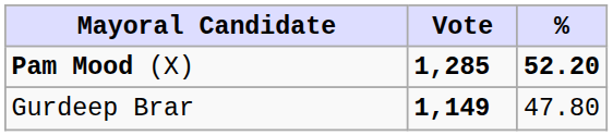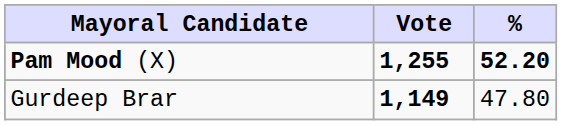 <table class="wikitable">
 <tr>
 <th style="background:#ddf; width:200px;">Mayoral Candidate</th>
 <th style="background:#ddf; width:50px;">Vote</th>
 <th style="background:#ddf; width:30px;">%</th>
 </tr>
 <tr>
 <td><strong>Pam Mood</strong> (X)</td>
-<td><strong>1,285</strong></td>
+<td><strong>1,255</strong></td>
 <td><strong>52.20</strong></td>
 </tr>
 <tr>
 <td>Gurdeep Brar</td>
 <td><strong>1,149</strong></td>
 <td>47.80</td>
 </tr>
 </table>
